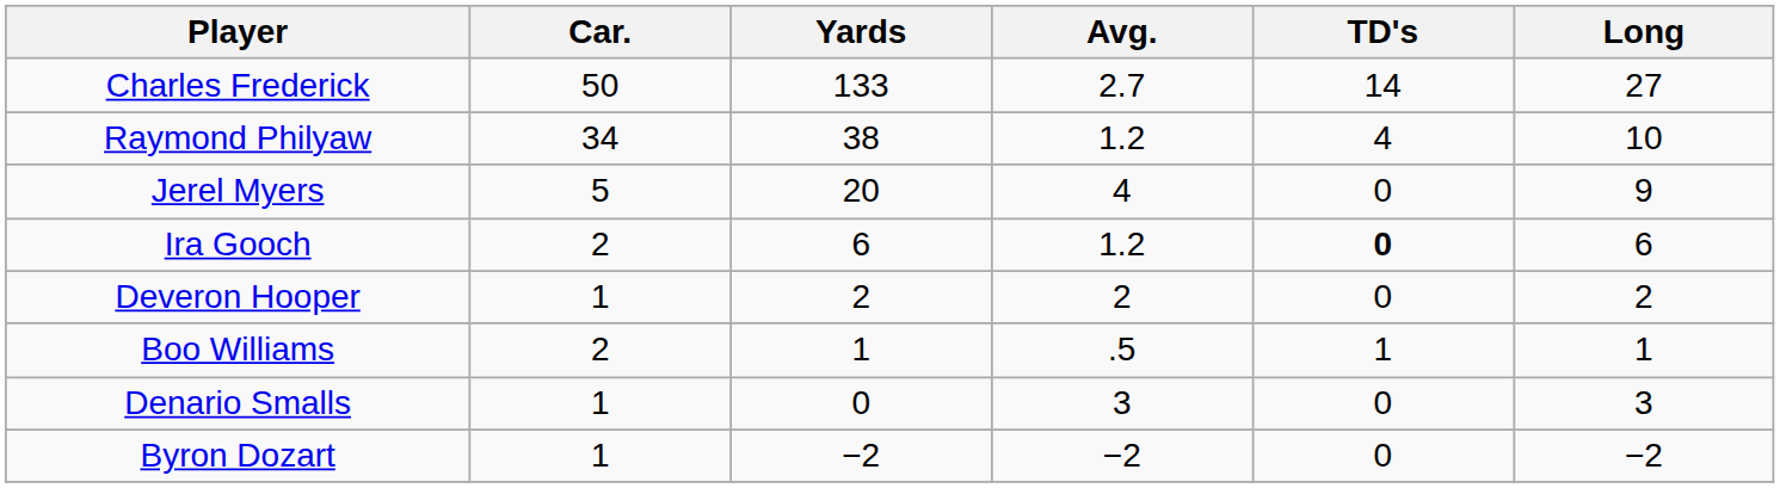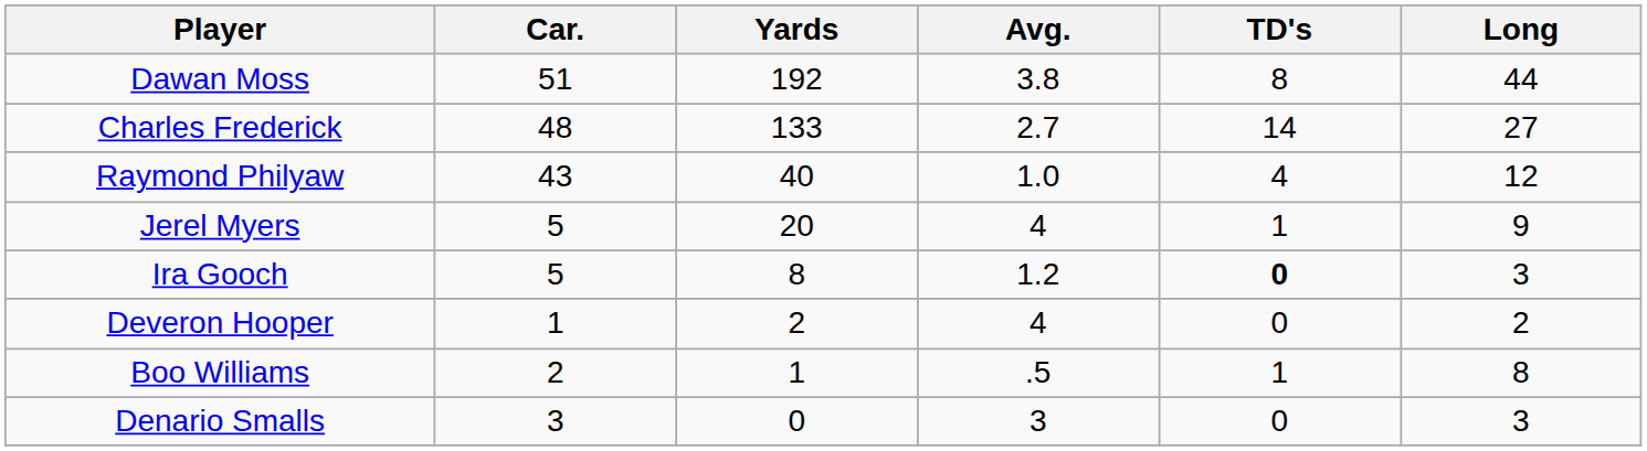 <table class="wikitable sortable">
 <tr>
 <th bgcolor="#DDDDFF" width="16%">Player</th>
 <th bgcolor="#DDDDFF" width="9%">Car.</th>
 <th bgcolor="#DDDDFF" width="9%">Yards</th>
 <th bgcolor="#DDDDFF" width="9%">Avg.</th>
 <th bgcolor="#DDDDFF" width="9%">TD's</th>
 <th bgcolor="#DDDDFF" width="9%">Long</th>
 </tr>
 <tr align="center">
+<td><a href='#'>Dawan Moss</a></td>
+<td>51</td>
+<td>192</td>
+<td>3.8</td>
+<td>8</td>
+<td>44</td>
+</tr>
+<tr align="center">
 <td><a href='#'>Charles Frederick</a></td>
-<td>50</td>
+<td>48</td>
 <td>133</td>
 <td>2.7</td>
 <td>14</td>
 <td>27</td>
 </tr>
 <tr align="center">
 <td><a href='#'>Raymond Philyaw</a></td>
-<td>34</td>
-<td>38</td>
-<td>1.2</td>
+<td>43</td>
+<td>40</td>
+<td>1.0</td>
 <td>4</td>
-<td>10</td>
+<td>12</td>
 </tr>
 <tr align="center">
 <td><a href='#'>Jerel Myers</a></td>
 <td>5</td>
 <td>20</td>
 <td>4</td>
-<td>0</td>
+<td>1</td>
 <td>9</td>
 </tr>
 <tr align="center">
 <td><a href='#'>Ira Gooch</a></td>
-<td>2</td>
-<td>6</td>
+<td>5</td>
+<td>8</td>
 <td>1.2</td>
 <td><strong>0</strong></td>
-<td>6</td>
+<td>3</td>
 </tr>
 <tr align="center">
 <td><a href='#'>Deveron Hooper</a></td>
 <td>1</td>
 <td>2</td>
-<td>2</td>
+<td>4</td>
 <td>0</td>
 <td>2</td>
 </tr>
 <tr align="center">
 <td><a href='#'>Boo Williams</a></td>
 <td>2</td>
 <td>1</td>
 <td>.5</td>
 <td>1</td>
-<td>1</td>
+<td>8</td>
 </tr>
 <tr align="center">
 <td><a href='#'>Denario Smalls</a></td>
-<td>1</td>
+<td>3</td>
 <td>0</td>
 <td>3</td>
 <td>0</td>
 <td>3</td>
 </tr>
-<tr align="center">
-<td><a href='#'>Byron Dozart</a></td>
-<td>1</td>
-<td>−2</td>
-<td>−2</td>
-<td>0</td>
-<td>−2</td>
-</tr>
 </table>
